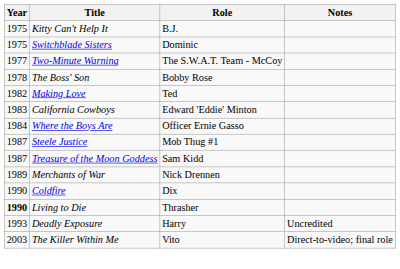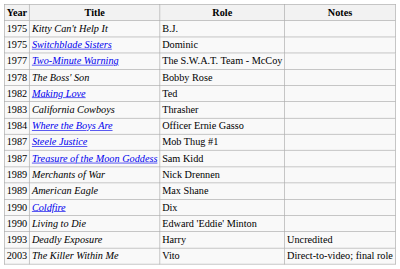 <table class="wikitable sortable">
 <tr>
 <th>Year</th>
 <th>Title</th>
 <th>Role</th>
 <th>Notes</th>
 </tr>
 <tr>
 <td>1975</td>
 <td><em>Kitty Can't Help It</em></td>
 <td>B.J.</td>
 <td></td>
 </tr>
 <tr>
 <td>1975</td>
 <td><em><a href='#'>Switchblade Sisters</a></em></td>
 <td>Dominic</td>
 <td></td>
 </tr>
 <tr>
 <td>1977</td>
 <td><em><a href='#'>Two-Minute Warning</a></em></td>
 <td>The S.W.A.T. Team - McCoy</td>
 <td></td>
 </tr>
 <tr>
 <td>1978</td>
 <td><em>The Boss' Son</em></td>
 <td>Bobby Rose</td>
 <td></td>
 </tr>
 <tr>
 <td>1982</td>
 <td><em><a href='#'>Making Love</a></em></td>
 <td>Ted</td>
 <td></td>
 </tr>
 <tr>
 <td>1983</td>
 <td><em>California Cowboys</em></td>
-<td>Edward 'Eddie' Minton</td>
+<td>Thrasher</td>
 <td></td>
 </tr>
 <tr>
 <td>1984</td>
 <td><em><a href='#'>Where the Boys Are</a></em></td>
 <td>Officer Ernie Gasso</td>
 <td></td>
 </tr>
 <tr>
 <td>1987</td>
 <td><em><a href='#'>Steele Justice</a></em></td>
 <td>Mob Thug #1</td>
 <td></td>
 </tr>
 <tr>
 <td>1987</td>
 <td><em><a href='#'>Treasure of the Moon Goddess</a></em></td>
 <td>Sam Kidd</td>
 <td></td>
 </tr>
 <tr>
 <td>1989</td>
 <td><em>Merchants of War</em></td>
 <td>Nick Drennen</td>
 <td></td>
 </tr>
 <tr>
+<td>1989</td>
+<td><em>American Eagle</em></td>
+<td>Max Shane</td>
+<td></td>
+</tr>
+<tr>
 <td>1990</td>
 <td><em><a href='#'>Coldfire</a></em></td>
 <td>Dix</td>
 <td></td>
 </tr>
 <tr>
-<td><strong>1990</strong></td>
+<td>1990</td>
 <td><em>Living to Die</em></td>
-<td>Thrasher</td>
+<td>Edward 'Eddie' Minton</td>
 <td></td>
 </tr>
 <tr>
 <td>1993</td>
 <td><em>Deadly Exposure</em></td>
 <td>Harry</td>
 <td>Uncredited</td>
 </tr>
 <tr>
 <td>2003</td>
 <td><em>The Killer Within Me</em></td>
 <td>Vito</td>
 <td>Direct-to-video; final role</td>
 </tr>
 </table>
